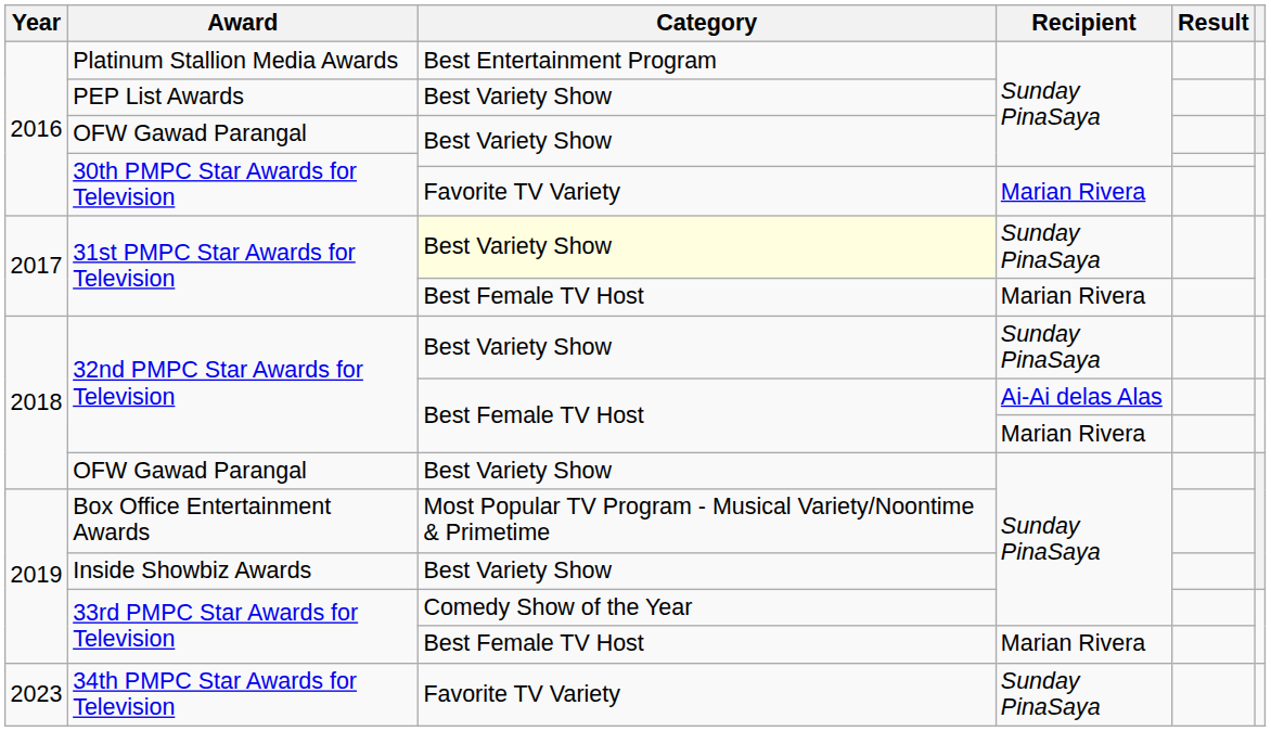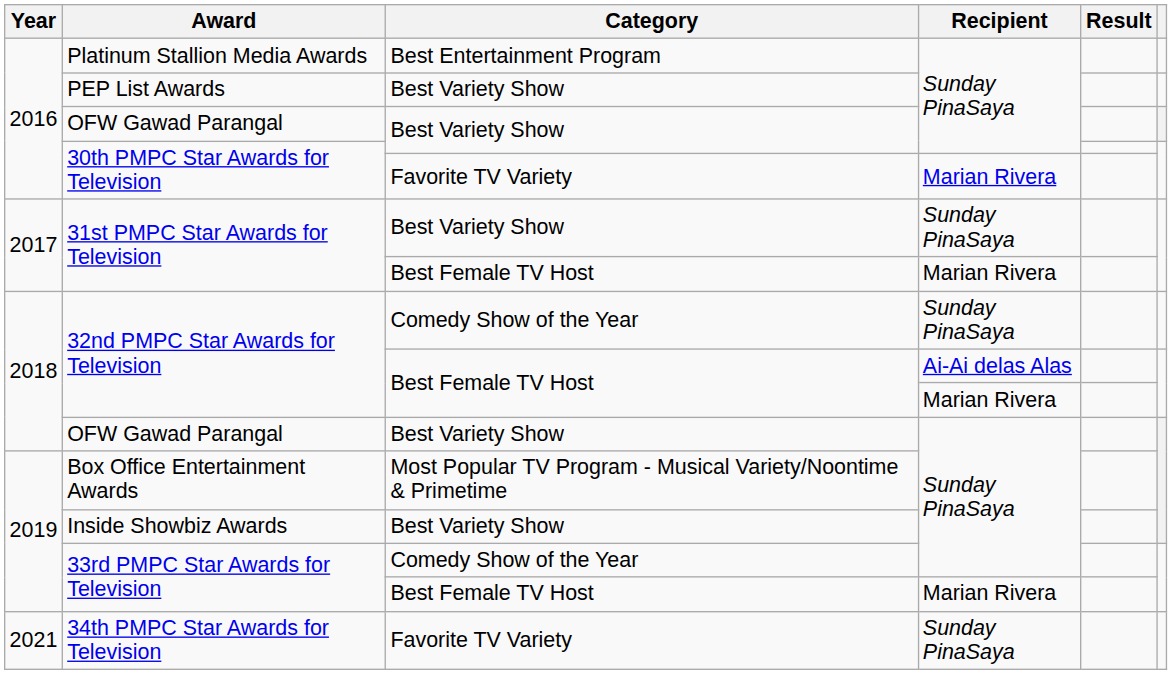 <table class="wikitable">
 <tr>
 <th>Year</th>
 <th>Award</th>
 <th>Category</th>
 <th>Recipient</th>
 <th>Result</th>
 <th></th>
 </tr>
 <tr>
 <td rowspan=5>2016</td>
 <td>Platinum Stallion Media Awards</td>
 <td>Best Entertainment Program</td>
 <td rowspan=4><em>Sunday PinaSaya</em></td>
 <td></td>
 <td></td>
 </tr>
 <tr>
 <td>PEP List Awards</td>
 <td>Best Variety Show</td>
 <td></td>
 <td></td>
 </tr>
 <tr>
 <td>OFW Gawad Parangal</td>
 <td rowspan=2>Best Variety Show</td>
 <td></td>
 <th></th>
 </tr>
 <tr>
 <td rowspan=2><a href='#'>30th PMPC Star Awards for Television</a></td>
 <td></td>
 <td rowspan=2></td>
 </tr>
 <tr>
 <td>Favorite TV Variety</td>
 <td><a href='#'>Marian Rivera</a></td>
 <td></td>
 </tr>
 <tr>
 <td rowspan=2>2017</td>
 <td rowspan=2><a href='#'>31st PMPC Star Awards for Television</a></td>
-<td style="background: lightyellow;">Best Variety Show</td>
+<td>Best Variety Show</td>
 <td><em>Sunday PinaSaya</em></td>
 <td></td>
 <td rowspan=2></td>
 </tr>
 <tr>
 <td>Best Female TV Host</td>
 <td>Marian Rivera</td>
 <td></td>
 </tr>
 <tr>
 <td rowspan=4>2018</td>
 <td rowspan=3><a href='#'>32nd PMPC Star Awards for Television</a></td>
-<td>Best Variety Show</td>
+<td>Comedy Show of the Year</td>
 <td><em>Sunday PinaSaya</em></td>
 <td></td>
 <td></td>
 </tr>
 <tr>
 <td rowspan=2>Best Female TV Host</td>
 <td><a href='#'>Ai-Ai delas Alas</a></td>
 <td></td>
 <td rowspan=2></td>
 </tr>
 <tr>
 <td>Marian Rivera</td>
 <td></td>
 </tr>
 <tr>
 <td>OFW Gawad Parangal</td>
 <td>Best Variety Show</td>
 <td rowspan=4><em>Sunday PinaSaya</em></td>
 <td></td>
 <th rowspan=3></th>
 </tr>
 <tr>
 <td rowspan=4>2019</td>
 <td>Box Office Entertainment Awards</td>
 <td>Most Popular TV Program - Musical Variety/Noontime & Primetime</td>
 <td></td>
 </tr>
 <tr>
 <td>Inside Showbiz Awards</td>
 <td>Best Variety Show</td>
 <td></td>
 </tr>
 <tr>
 <td rowspan=2><a href='#'>33rd PMPC Star Awards for Television</a></td>
 <td>Comedy Show of the Year</td>
 <td></td>
 <td rowspan=2></td>
 </tr>
 <tr>
 <td>Best Female TV Host</td>
 <td>Marian Rivera</td>
 <td></td>
 </tr>
 <tr>
-<td>2023</td>
+<td>2021</td>
 <td><a href='#'>34th PMPC Star Awards for Television</a></td>
 <td>Favorite TV Variety</td>
 <td><em>Sunday PinaSaya</em></td>
 <td></td>
 <td></td>
 </tr>
 </table>
